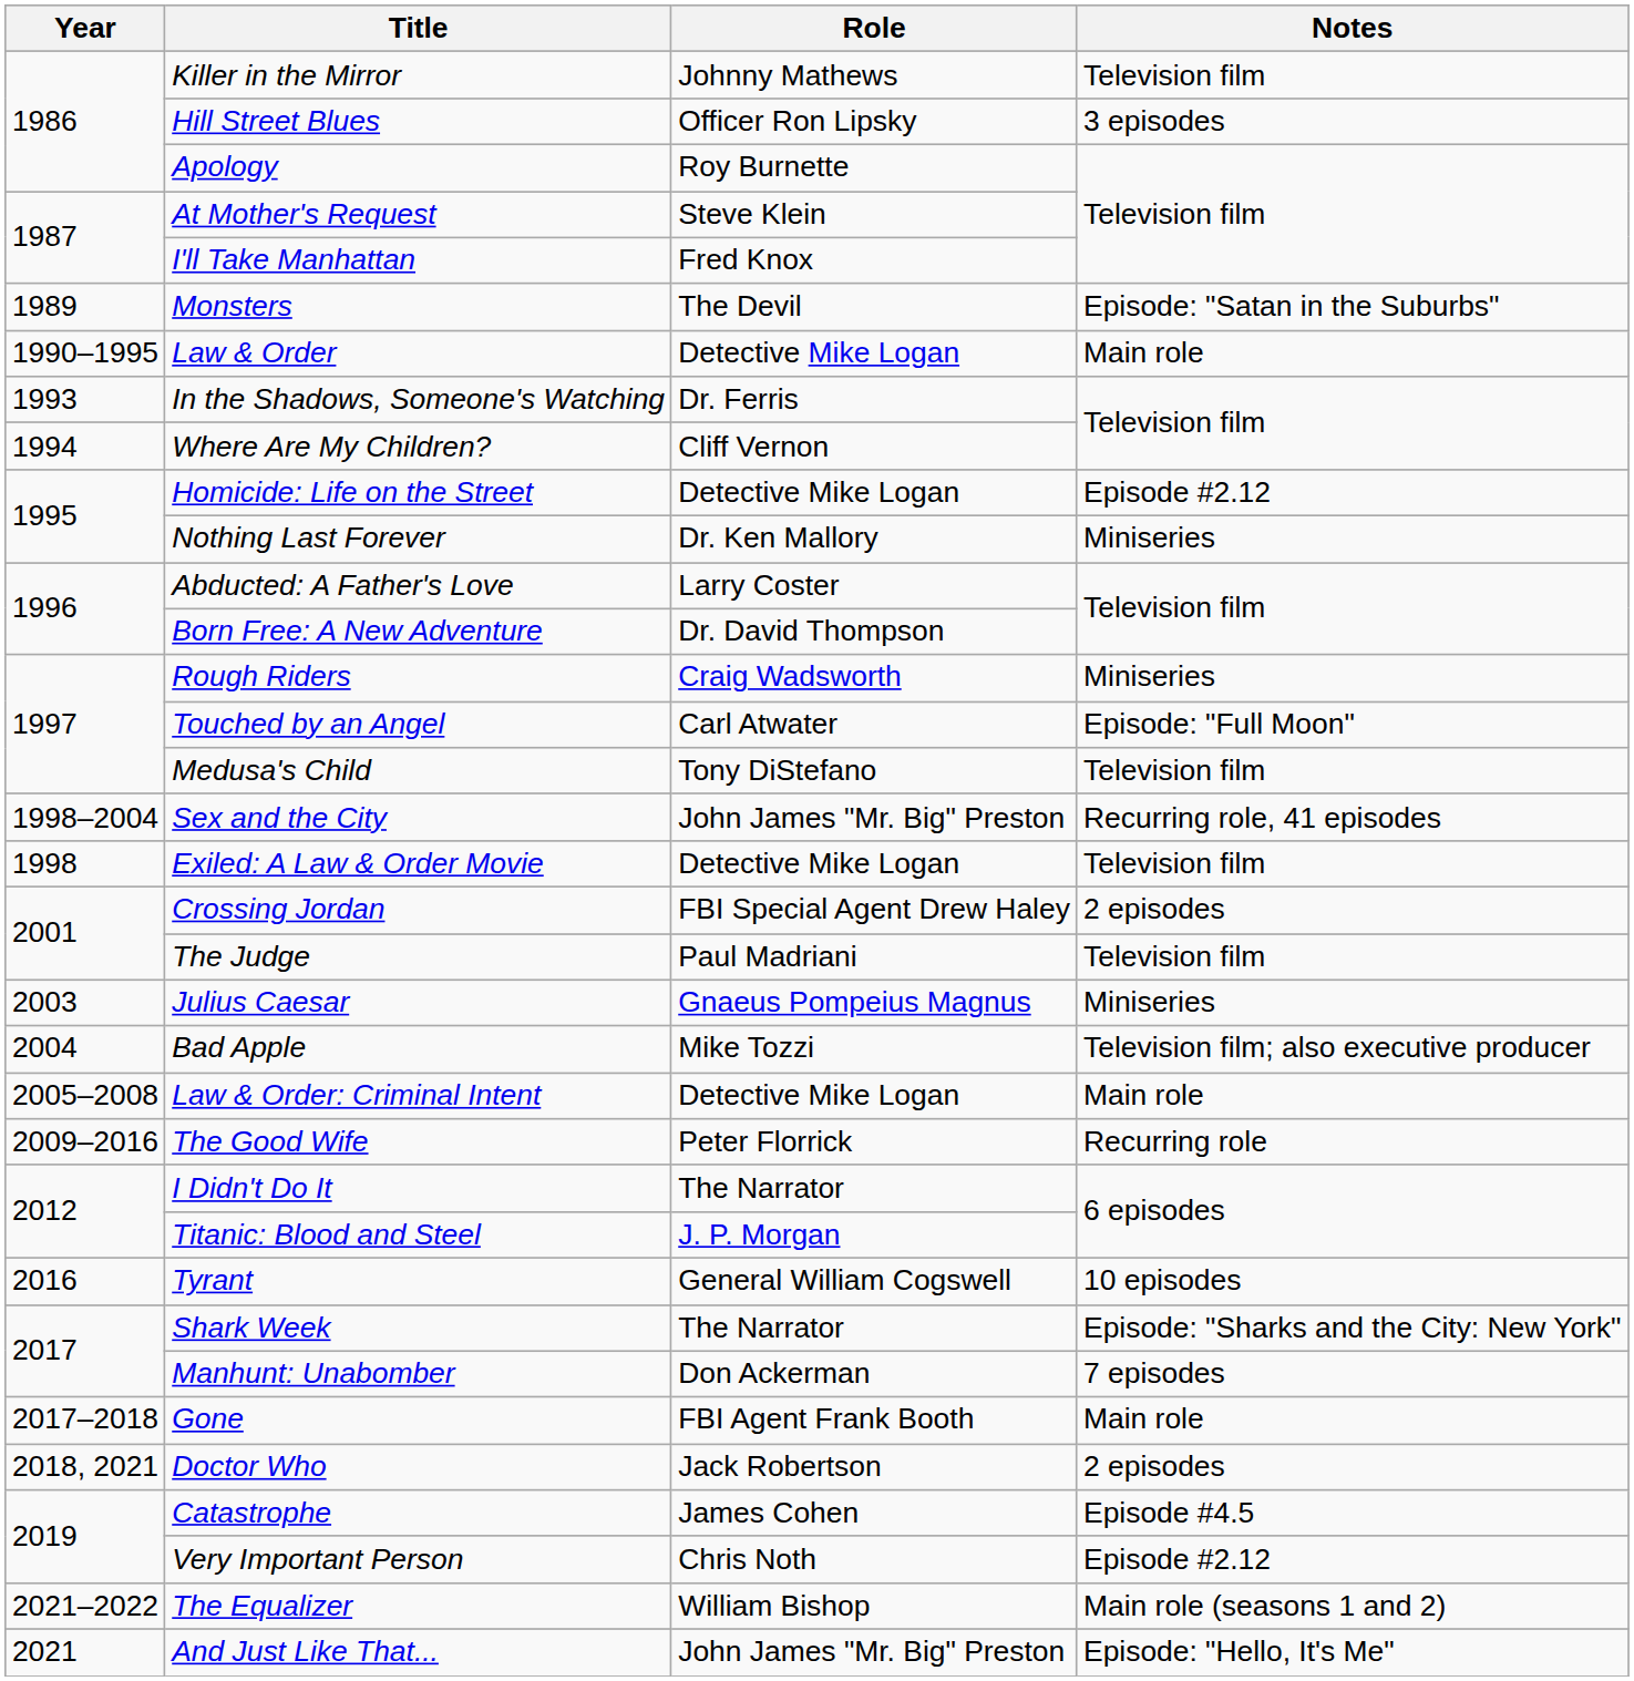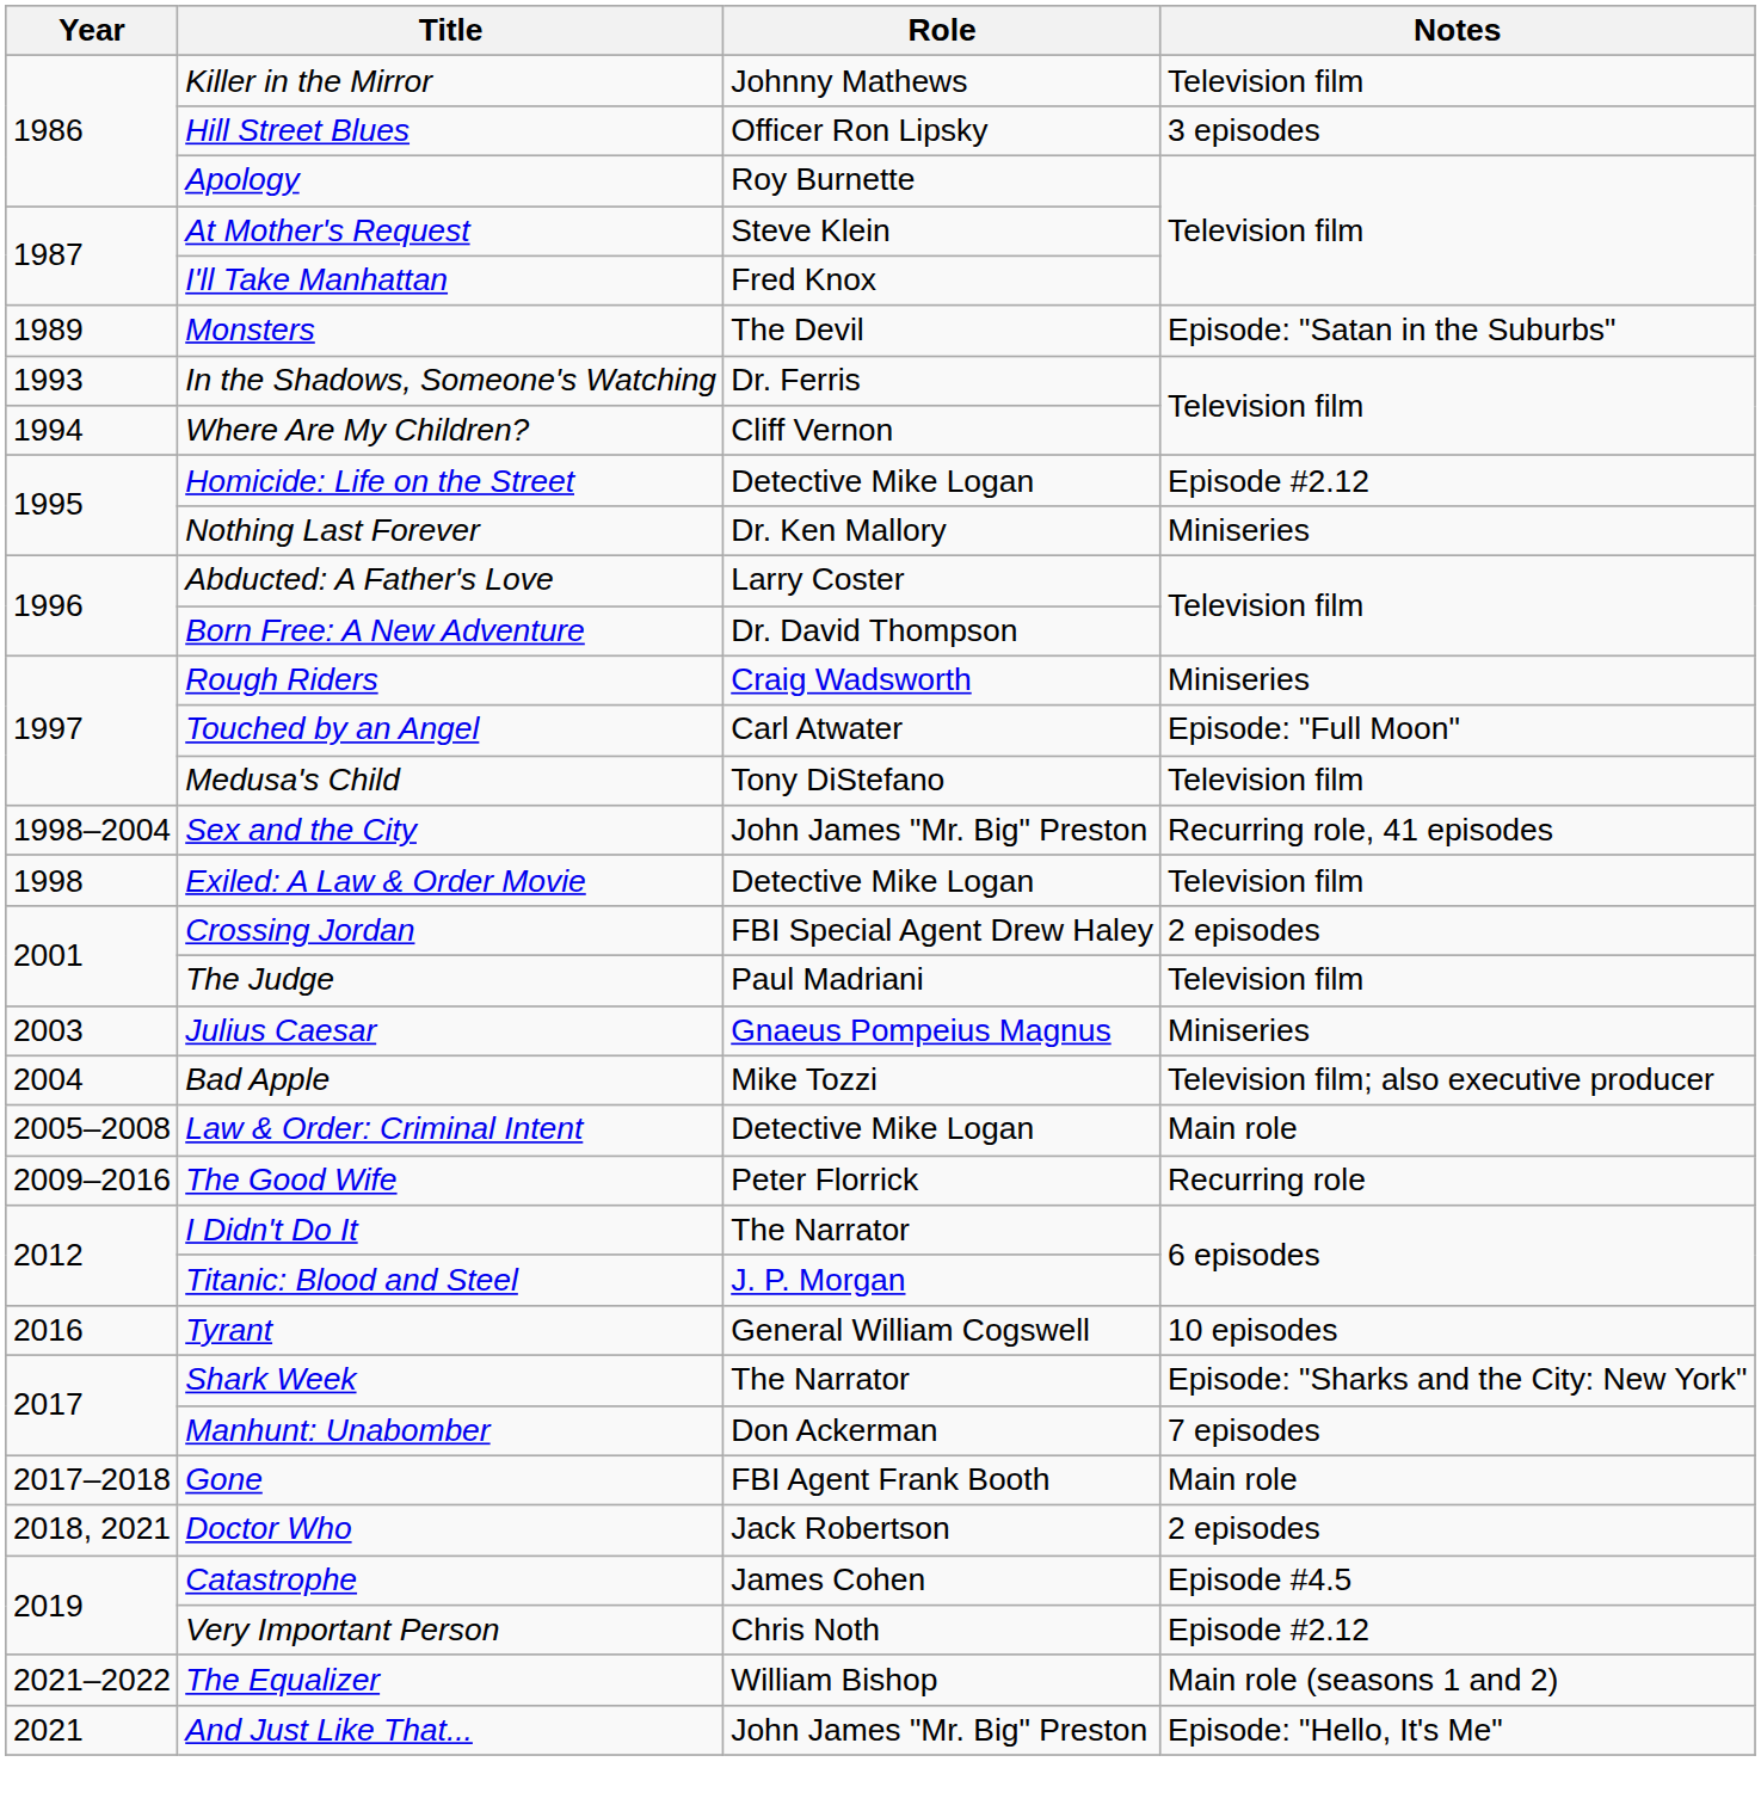 <table class="wikitable sortable">
 <tr>
 <th>Year</th>
 <th>Title</th>
 <th>Role</th>
 <th>Notes</th>
 </tr>
 <tr>
 <td rowspan=3>1986</td>
 <td><em>Killer in the Mirror</em></td>
 <td>Johnny Mathews</td>
 <td>Television film</td>
 </tr>
 <tr>
 <td><em><a href='#'>Hill Street Blues</a></em></td>
 <td>Officer Ron Lipsky</td>
 <td>3 episodes</td>
 </tr>
 <tr>
 <td><em><a href='#'>Apology</a></em></td>
 <td>Roy Burnette</td>
 <td rowspan=3>Television film</td>
 </tr>
 <tr>
 <td rowspan=2>1987</td>
 <td><em><a href='#'>At Mother's Request</a></em></td>
 <td>Steve Klein</td>
 </tr>
 <tr>
 <td><em><a href='#'>I'll Take Manhattan</a></em></td>
 <td>Fred Knox</td>
 </tr>
 <tr>
 <td>1989</td>
 <td><em><a href='#'>Monsters</a></em></td>
 <td>The Devil</td>
 <td>Episode: "Satan in the Suburbs"</td>
-</tr>
-<tr>
-<td>1990–1995</td>
-<td><em><a href='#'>Law & Order</a></em></td>
-<td>Detective <a href='#'>Mike Logan</a></td>
-<td>Main role</td>
 </tr>
 <tr>
 <td>1993</td>
 <td><em>In the Shadows, Someone's Watching</em></td>
 <td>Dr. Ferris</td>
 <td rowspan=2>Television film</td>
 </tr>
 <tr>
 <td>1994</td>
 <td><em>Where Are My Children?</em></td>
 <td>Cliff Vernon</td>
 </tr>
 <tr>
 <td rowspan=2>1995</td>
 <td><em><a href='#'>Homicide: Life on the Street</a></em></td>
 <td>Detective Mike Logan</td>
 <td>Episode #2.12</td>
 </tr>
 <tr>
 <td><em>Nothing Last Forever</em></td>
 <td>Dr. Ken Mallory</td>
 <td>Miniseries</td>
 </tr>
 <tr>
 <td rowspan=2>1996</td>
 <td><em>Abducted: A Father's Love</em></td>
 <td>Larry Coster</td>
 <td rowspan=2>Television film</td>
 </tr>
 <tr>
 <td><em><a href='#'>Born Free: A New Adventure</a></em></td>
 <td>Dr. David Thompson</td>
 </tr>
 <tr>
 <td rowspan=3>1997</td>
 <td><em><a href='#'>Rough Riders</a></em></td>
 <td><a href='#'>Craig Wadsworth</a></td>
 <td>Miniseries</td>
 </tr>
 <tr>
 <td><em><a href='#'>Touched by an Angel</a></em></td>
 <td>Carl Atwater</td>
 <td>Episode: "Full Moon"</td>
 </tr>
 <tr>
 <td><em>Medusa's Child</em></td>
 <td>Tony DiStefano</td>
 <td>Television film</td>
 </tr>
 <tr>
 <td>1998–2004</td>
 <td><em><a href='#'>Sex and the City</a></em></td>
 <td>John James "Mr. Big" Preston</td>
 <td>Recurring role, 41 episodes</td>
 </tr>
 <tr>
 <td>1998</td>
 <td><em><a href='#'>Exiled: A Law & Order Movie</a></em></td>
 <td>Detective Mike Logan</td>
 <td>Television film</td>
 </tr>
 <tr>
 <td rowspan=2>2001</td>
 <td><em><a href='#'>Crossing Jordan</a></em></td>
 <td>FBI Special Agent Drew Haley</td>
 <td>2 episodes</td>
 </tr>
 <tr>
 <td><em>The Judge</em></td>
 <td>Paul Madriani</td>
 <td>Television film</td>
 </tr>
 <tr>
 <td>2003</td>
 <td><em><a href='#'>Julius Caesar</a></em></td>
 <td><a href='#'>Gnaeus Pompeius Magnus</a></td>
 <td>Miniseries</td>
 </tr>
 <tr>
 <td>2004</td>
 <td><em>Bad Apple</em></td>
 <td>Mike Tozzi</td>
 <td>Television film; also executive producer</td>
 </tr>
 <tr>
 <td>2005–2008</td>
 <td><em><a href='#'>Law & Order: Criminal Intent</a></em></td>
 <td>Detective Mike Logan</td>
 <td>Main role</td>
 </tr>
 <tr>
 <td>2009–2016</td>
 <td><em><a href='#'>The Good Wife</a></em></td>
 <td>Peter Florrick</td>
 <td>Recurring role</td>
 </tr>
 <tr>
 <td rowspan=2>2012</td>
 <td><em><a href='#'>I Didn't Do It</a></em></td>
 <td>The Narrator</td>
 <td rowspan=2>6 episodes</td>
 </tr>
 <tr>
 <td><em><a href='#'>Titanic: Blood and Steel</a></em></td>
 <td><a href='#'>J. P. Morgan</a></td>
 </tr>
 <tr>
 <td>2016</td>
 <td><em><a href='#'>Tyrant</a></em></td>
 <td>General William Cogswell</td>
 <td>10 episodes</td>
 </tr>
 <tr>
 <td rowspan=2>2017</td>
 <td><em><a href='#'>Shark Week</a></em></td>
 <td>The Narrator</td>
 <td>Episode: "Sharks and the City: New York"</td>
 </tr>
 <tr>
 <td><em><a href='#'>Manhunt: Unabomber</a></em></td>
 <td>Don Ackerman</td>
 <td>7 episodes</td>
 </tr>
 <tr>
 <td>2017–2018</td>
 <td><em><a href='#'>Gone</a></em></td>
 <td>FBI Agent Frank Booth</td>
 <td>Main role</td>
 </tr>
 <tr>
 <td>2018, 2021</td>
 <td><em><a href='#'>Doctor Who</a></em></td>
 <td>Jack Robertson</td>
 <td>2 episodes</td>
 </tr>
 <tr>
 <td rowspan=2>2019</td>
 <td><em><a href='#'>Catastrophe</a></em></td>
 <td>James Cohen</td>
 <td>Episode #4.5</td>
 </tr>
 <tr>
 <td><em>Very Important Person</em></td>
 <td>Chris Noth</td>
 <td>Episode #2.12</td>
 </tr>
 <tr>
 <td>2021–2022</td>
 <td><em><a href='#'>The Equalizer</a></em></td>
 <td>William Bishop</td>
 <td>Main role (seasons 1 and 2)</td>
 </tr>
 <tr>
 <td>2021</td>
 <td><em><a href='#'>And Just Like That...</a></em></td>
 <td>John James "Mr. Big" Preston</td>
 <td>Episode: "Hello, It's Me"</td>
 </tr>
 </table>
